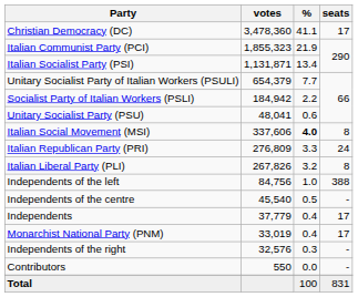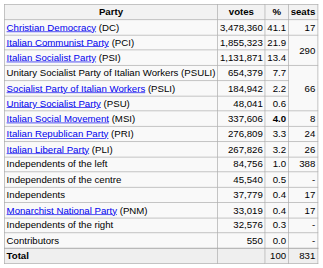 <table class="wikitable" style="font-size: 90%;">
 <tr bgcolor="EFEFEF">
 <th>Party</th>
 <th>votes</th>
 <th>%</th>
 <th>seats</th>
 </tr>
 <tr>
 <td><a href='#'>Christian Democracy</a> (DC)</td>
 <td align=right>3,478,360</td>
 <td align=right>41.1</td>
 <td align=right>17</td>
 </tr>
 <tr>
 <td><a href='#'>Italian Communist Party</a> (PCI)</td>
 <td align=right>1,855,323</td>
 <td align=right>21.9</td>
 <td align=right rowspan=2>290</td>
 </tr>
 <tr>
 <td><a href='#'>Italian Socialist Party</a> (PSI)</td>
 <td align=right>1,131,871</td>
 <td align=right>13.4</td>
 </tr>
 <tr>
 <td>Unitary Socialist Party of Italian Workers (PSULI)</td>
 <td align=right>654,379</td>
 <td align=right>7.7</td>
 <td align=right rowspan=3>66</td>
 </tr>
 <tr>
 <td><a href='#'>Socialist Party of Italian Workers</a> (PSLI)</td>
 <td align=right>184,942</td>
 <td align=right>2.2</td>
 </tr>
 <tr>
 <td><a href='#'>Unitary Socialist Party</a> (PSU)</td>
 <td align=right>48,041</td>
 <td align=right>0.6</td>
 </tr>
 <tr>
 <td><a href='#'>Italian Social Movement</a> (MSI)</td>
 <td align=right>337,606</td>
 <td align=right><strong>4.0</strong></td>
 <td align=right>8</td>
 </tr>
 <tr>
 <td><a href='#'>Italian Republican Party</a> (PRI)</td>
 <td align=right>276,809</td>
 <td align=right>3.3</td>
 <td align=right>24</td>
 </tr>
 <tr>
 <td><a href='#'>Italian Liberal Party</a> (PLI)</td>
 <td align=right>267,826</td>
 <td align=right>3.2</td>
-<td align=right>8</td>
+<td align=right>26</td>
 </tr>
 <tr>
 <td>Independents of the left</td>
 <td align=right>84,756</td>
 <td align=right>1.0</td>
 <td align=right>388</td>
 </tr>
 <tr>
 <td>Independents of the centre</td>
 <td align=right>45,540</td>
 <td align=right>0.5</td>
 <td align=right>-</td>
 </tr>
 <tr>
 <td>Independents</td>
 <td align=right>37,779</td>
 <td align=right>0.4</td>
 <td align=right>17</td>
 </tr>
 <tr>
 <td><a href='#'>Monarchist National Party</a> (PNM)</td>
 <td align=right>33,019</td>
 <td align=right>0.4</td>
 <td align=right>17</td>
 </tr>
 <tr>
 <td>Independents of the right</td>
 <td align=right>32,576</td>
 <td align=right>0.3</td>
 <td align=right>-</td>
 </tr>
 <tr>
 <td>Contributors</td>
 <td align=right>550</td>
 <td align=right>0.0</td>
 <td align=right>-</td>
 </tr>
 <tr>
 </tr>
 <tr bgcolor="EFEFEF">
 <td align=left><strong>Total</strong></td>
 <td align=right></td>
 <td align=right>100</td>
 <td align=right>831</td>
 </tr>
 </table>
